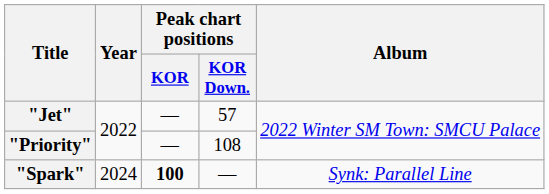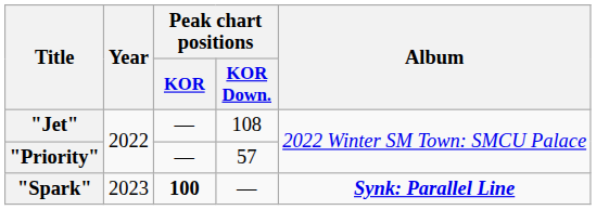 <table class="wikitable plainrowheaders" style="text-align:center">
 <tr>
 <th scope="col" rowspan="2">Title</th>
 <th scope="col" rowspan="2">Year</th>
 <th scope="col" colspan="2">Peak chart positions</th>
 <th scope="col" rowspan="2">Album</th>
 </tr>
 <tr>
 <th scope="col" style="width:3em;font-size:90%"><a href='#'>KOR</a><br></th>
 <th scope="col" style="width:3em;font-size:90%"><a href='#'>KOR<br>Down.</a><br></th>
 </tr>
 <tr>
 <th scope="row">"Jet"<br></th>
 <td rowspan="2">2022</td>
 <td>—</td>
-<td>57</td>
+<td>108</td>
 <td rowspan="2"><em><a href='#'>2022 Winter SM Town: SMCU Palace</a></em></td>
 </tr>
 <tr>
 <th scope="row">"Priority"<br></th>
 <td>—</td>
-<td>108</td>
+<td>57</td>
 </tr>
 <tr>
 <th scope="row">"Spark"</th>
-<td>2024</td>
+<td>2023</td>
 <td><strong>100</strong></td>
 <td>—</td>
-<td><em><a href='#'>Synk: Parallel Line</a></em></td>
+<td><strong><em><a href='#'>Synk: Parallel Line</a></em></strong></td>
 </tr>
 </table>
